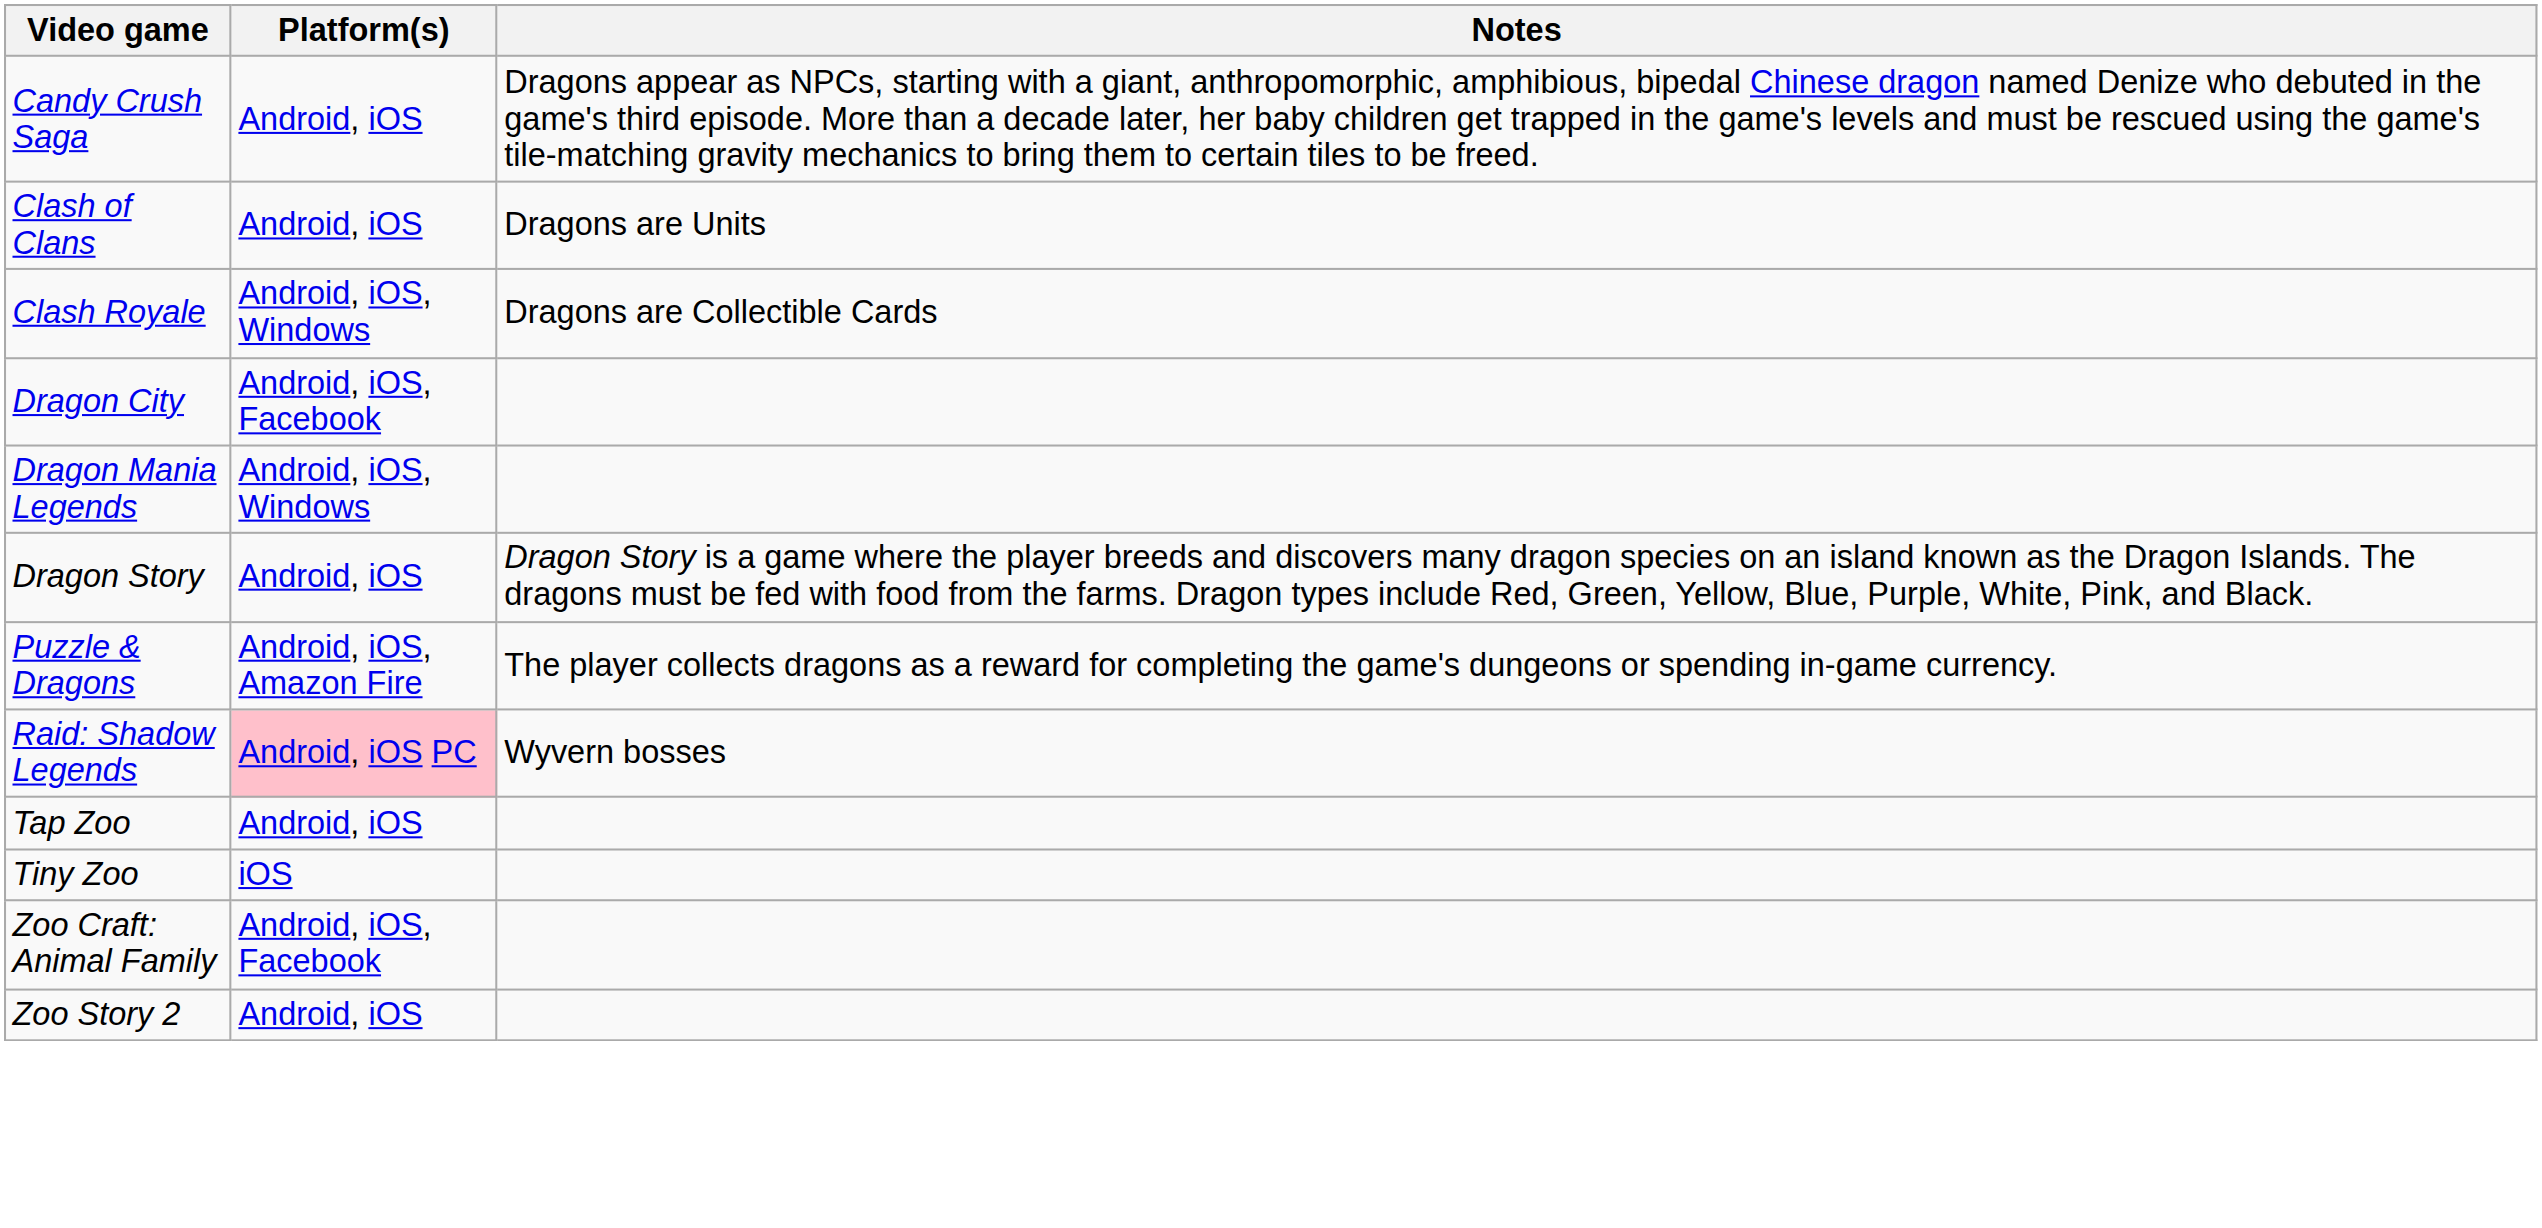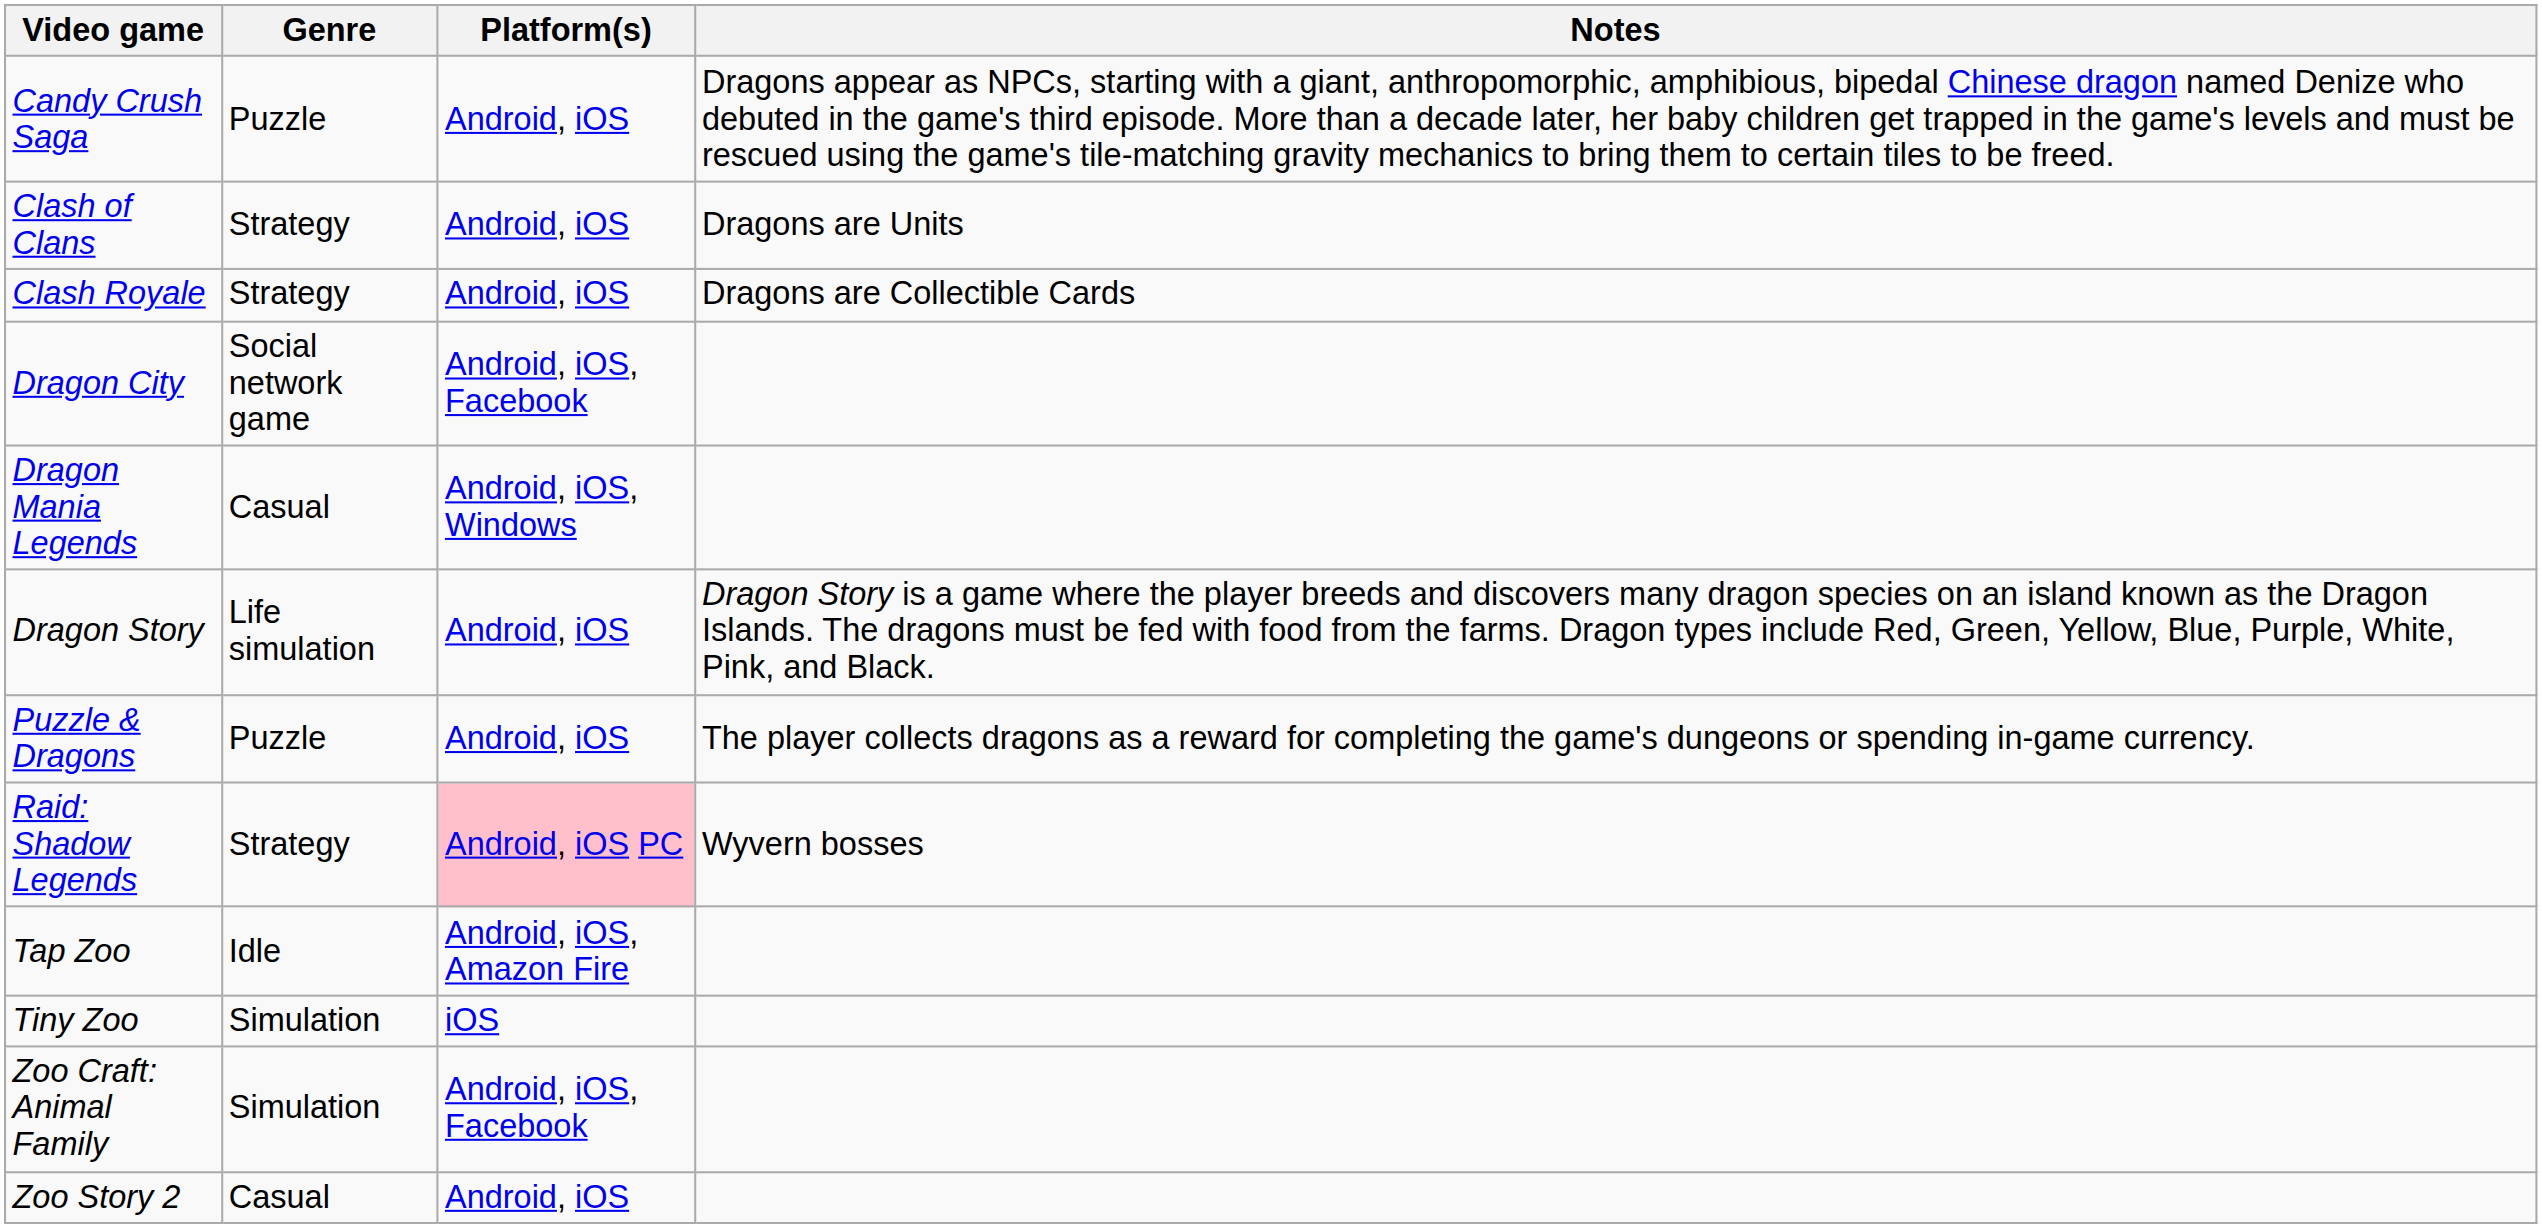 <table class="wikitable sortable">
 <tr>
 <th bgcolor="#99ccff"><strong>Video game</strong></th>
+<th bgcolor="#99ccff"><strong>Genre</strong></th>
 <th bgcolor="#99ccff"><strong>Platform(s)</strong></th>
 <th bgcolor="#99ccff"><strong>Notes</strong></th>
 </tr>
 <tr>
 <td><em><a href='#'>Candy Crush Saga</a></em></td>
+<td>Puzzle</td>
 <td><a href='#'>Android</a>, <a href='#'>iOS</a></td>
 <td>Dragons appear as NPCs, starting with a giant, anthropomorphic, amphibious, bipedal <a href='#'>Chinese dragon</a> named Denize who debuted in the game's third episode.  More than a decade later, her baby children get trapped in the game's levels and must be rescued using the game's tile-matching gravity mechanics to bring them to certain tiles to be freed.</td>
 </tr>
 <tr>
 <td><em><a href='#'>Clash of Clans</a></em></td>
+<td>Strategy</td>
 <td><a href='#'>Android</a>, <a href='#'>iOS</a></td>
 <td>Dragons are Units</td>
 </tr>
 <tr>
 <td><em><a href='#'>Clash Royale</a></em></td>
-<td><a href='#'>Android</a>, <a href='#'>iOS</a>, <a href='#'>Windows</a></td>
+<td>Strategy</td>
+<td><a href='#'>Android</a>, <a href='#'>iOS</a></td>
 <td>Dragons are Collectible Cards</td>
 </tr>
 <tr>
 <td><em><a href='#'>Dragon City</a></em></td>
+<td>Social network game</td>
 <td><a href='#'>Android</a>, <a href='#'>iOS</a>, <a href='#'>Facebook</a></td>
 <td></td>
 </tr>
 <tr>
 <td><em><a href='#'>Dragon Mania Legends</a></em></td>
+<td>Casual</td>
 <td><a href='#'>Android</a>, <a href='#'>iOS</a>, <a href='#'>Windows</a></td>
 <td></td>
 </tr>
 <tr>
 <td><em>Dragon Story</em></td>
+<td>Life simulation</td>
 <td><a href='#'>Android</a>, <a href='#'>iOS</a></td>
 <td><em>Dragon Story</em> is a game where the player breeds and discovers many dragon species on an island known as the Dragon Islands. The dragons must be fed with food from the farms. Dragon types include Red, Green, Yellow, Blue, Purple, White, Pink, and Black.</td>
 </tr>
 <tr>
 <td><em><a href='#'>Puzzle & Dragons</a></em></td>
-<td><a href='#'>Android</a>, <a href='#'>iOS</a>, <a href='#'>Amazon Fire</a></td>
+<td>Puzzle</td>
+<td><a href='#'>Android</a>, <a href='#'>iOS</a></td>
 <td>The player collects dragons as a reward for completing the game's dungeons or spending in-game currency.</td>
 </tr>
 <tr>
 <td><em><a href='#'>Raid: Shadow Legends</a></em></td>
+<td>Strategy</td>
 <td style="background: pink;"><a href='#'>Android</a>, <a href='#'>iOS</a> <a href='#'>PC</a></td>
 <td>Wyvern bosses</td>
 </tr>
 <tr>
 <td><em>Tap Zoo</em></td>
-<td><a href='#'>Android</a>, <a href='#'>iOS</a></td>
+<td>Idle</td>
+<td><a href='#'>Android</a>, <a href='#'>iOS</a>, <a href='#'>Amazon Fire</a></td>
 <td></td>
 </tr>
 <tr>
 <td><em>Tiny Zoo</em></td>
+<td>Simulation</td>
 <td><a href='#'>iOS</a></td>
 <td></td>
 </tr>
 <tr>
 <td><em>Zoo Craft: Animal Family</em></td>
+<td>Simulation</td>
 <td><a href='#'>Android</a>, <a href='#'>iOS</a>, <a href='#'>Facebook</a></td>
 <td></td>
 </tr>
 <tr>
 <td><em>Zoo Story 2</em></td>
+<td>Casual</td>
 <td><a href='#'>Android</a>, <a href='#'>iOS</a></td>
 <td></td>
 </tr>
 </table>
